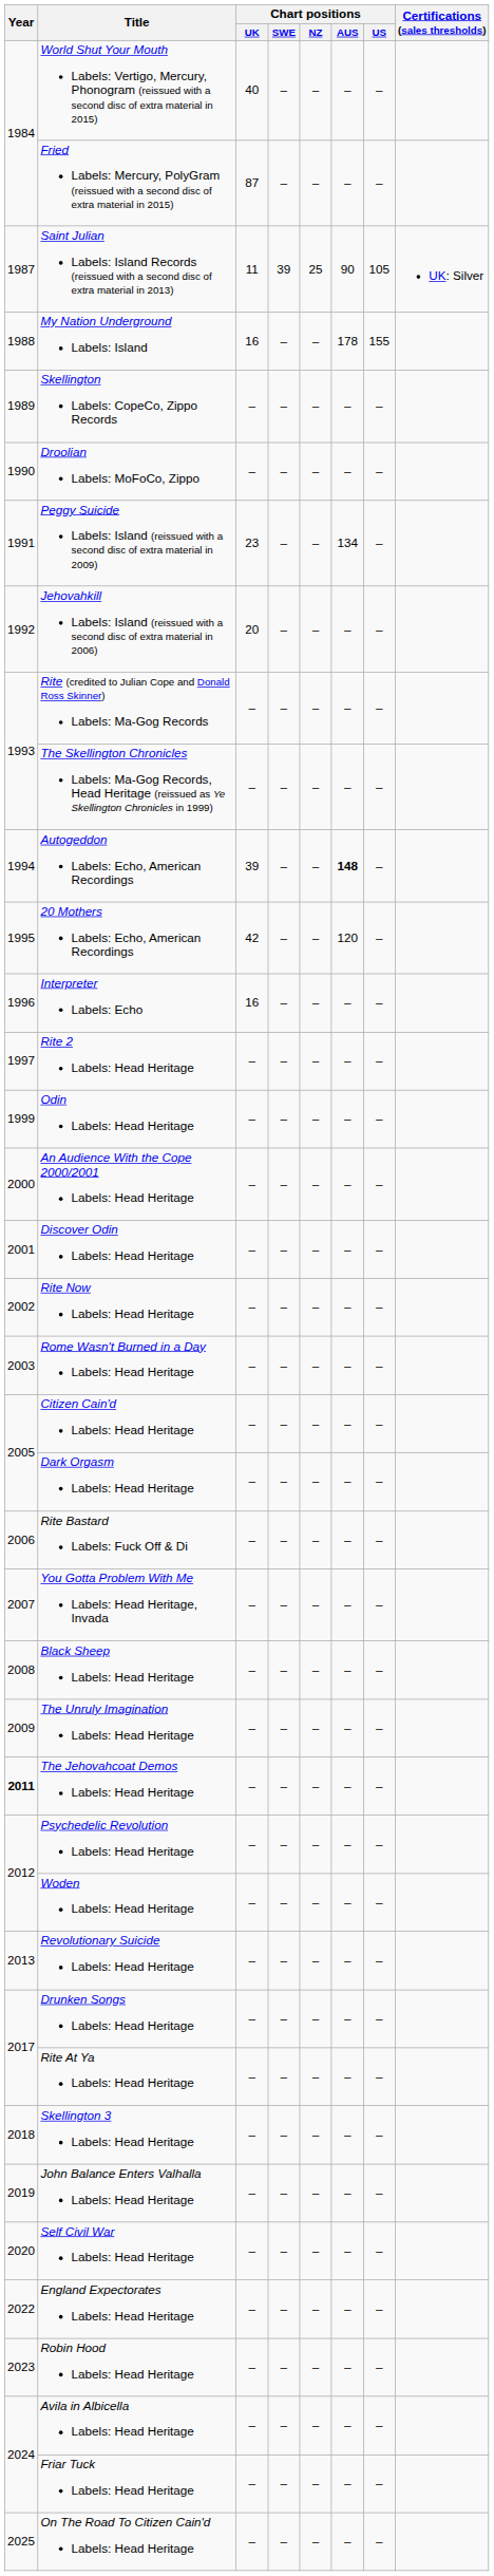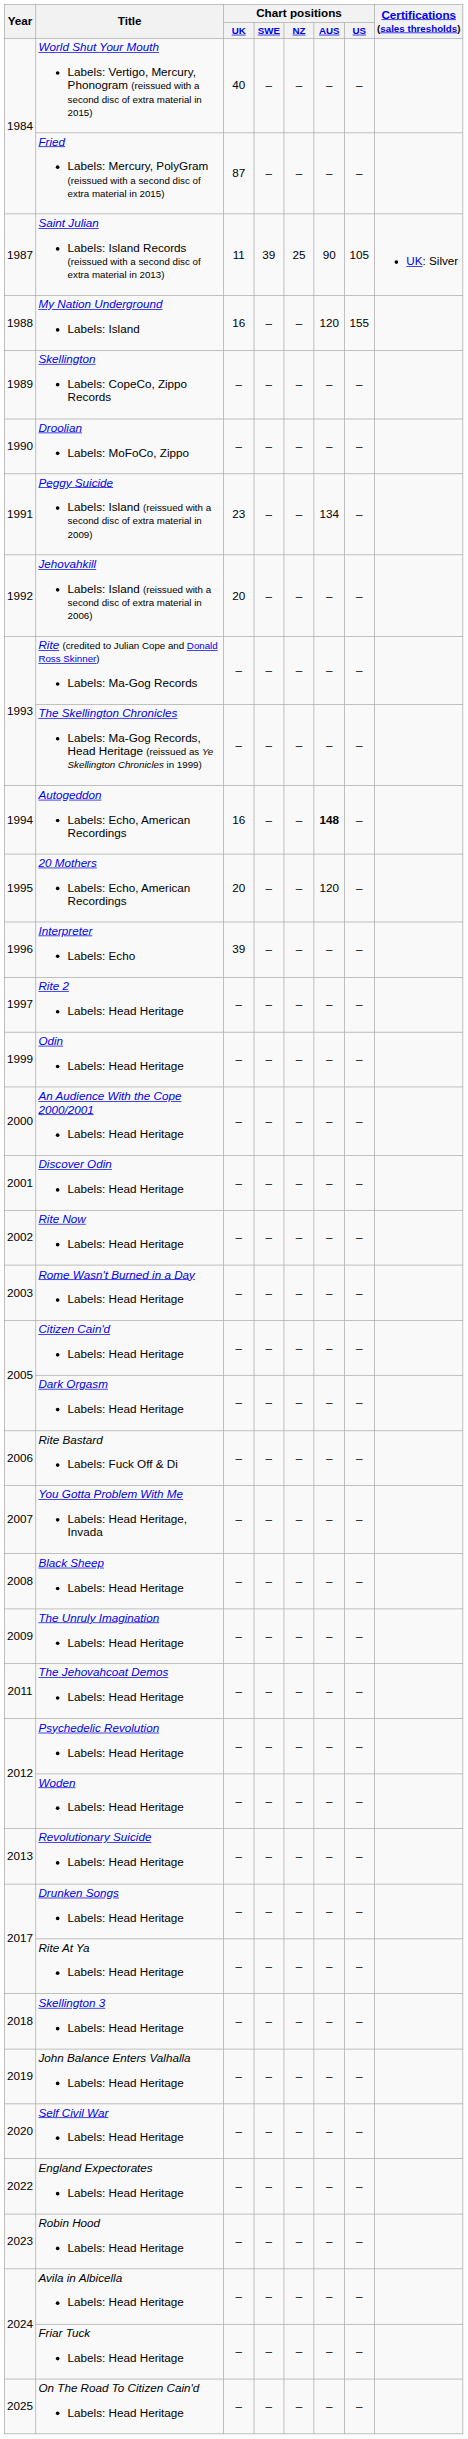 <table class="wikitable" style=text-align:center;>
 <tr>
 <th rowspan="2">Year</th>
 <th rowspan="2" style="width:250px;">Title</th>
 <th colspan="5">Chart positions</th>
 <th rowspan="2"><a href='#'>Certifications</a><br><small>(<a href='#'>sales thresholds</a>)</small></th>
 </tr>
 <tr style="font-size:smaller;">
 <th width="35"><a href='#'>UK</a><br></th>
 <th width="35"><a href='#'>SWE</a><br></th>
 <th width="35"><a href='#'>NZ</a><br></th>
 <th width="35"><a href='#'>AUS</a><br></th>
 <th width="35"><a href='#'>US</a><br></th>
 </tr>
 <tr>
 <td rowspan="2">1984</td>
 <td align=left><em><a href='#'>World Shut Your Mouth</a></em><br><ul><li>Labels: Vertigo, Mercury, Phonogram <small>(reissued with a second disc of extra material in 2015)</small></li></ul></td>
 <td>40</td>
 <td>–</td>
 <td>–</td>
 <td>–</td>
 <td>–</td>
 <td align=left></td>
 </tr>
 <tr>
 <td align=left><em><a href='#'>Fried</a></em><br><ul><li>Labels: Mercury, PolyGram <small>(reissued with a second disc of extra material in 2015)</small></li></ul></td>
 <td>87</td>
 <td>–</td>
 <td>–</td>
 <td>–</td>
 <td>–</td>
 <td align=left></td>
 </tr>
 <tr>
 <td>1987</td>
 <td align=left><em><a href='#'>Saint Julian</a></em><br><ul><li>Labels: Island Records <small>(reissued with a second disc of extra material in 2013)</small></li></ul></td>
 <td>11</td>
 <td>39</td>
 <td>25</td>
 <td>90</td>
 <td>105</td>
 <td align=left><br><ul><li><a href='#'>UK</a>: Silver</li></ul></td>
 </tr>
 <tr>
 <td>1988</td>
 <td align=left><em><a href='#'>My Nation Underground</a></em><br><ul><li>Labels: Island</li></ul></td>
 <td>16</td>
 <td>–</td>
 <td>–</td>
-<td>178</td>
+<td>120</td>
 <td>155</td>
 <td align=left></td>
 </tr>
 <tr>
 <td>1989</td>
 <td align=left><em><a href='#'>Skellington</a></em><br><ul><li>Labels: CopeCo, Zippo Records</li></ul></td>
 <td>–</td>
 <td>–</td>
 <td>–</td>
 <td>–</td>
 <td>–</td>
 <td align=left></td>
 </tr>
 <tr>
 <td>1990</td>
 <td align=left><em><a href='#'>Droolian</a></em><br><ul><li>Labels: MoFoCo, Zippo</li></ul></td>
 <td>–</td>
 <td>–</td>
 <td>–</td>
 <td>–</td>
 <td>–</td>
 <td align=left></td>
 </tr>
 <tr>
 <td>1991</td>
 <td align=left><em><a href='#'>Peggy Suicide</a></em><br><ul><li>Labels: Island <small>(reissued with a second disc of extra material in 2009)</small></li></ul></td>
 <td>23</td>
 <td>–</td>
 <td>–</td>
 <td>134</td>
 <td>–</td>
 <td align=left></td>
 </tr>
 <tr>
 <td>1992</td>
 <td align=left><em><a href='#'>Jehovahkill</a></em><br><ul><li>Labels: Island <small>(reissued with a second disc of extra material in 2006)</small></li></ul></td>
 <td>20</td>
 <td>–</td>
 <td>–</td>
 <td>–</td>
 <td>–</td>
 <td align=left></td>
 </tr>
 <tr>
 <td rowspan="2">1993</td>
 <td align=left><em><a href='#'>Rite</a></em> <small>(credited to Julian Cope and <a href='#'>Donald Ross Skinner</a>)</small><br><ul><li>Labels: Ma-Gog Records</li></ul></td>
 <td>–</td>
 <td>–</td>
 <td>–</td>
 <td>–</td>
 <td>–</td>
 <td align=left></td>
 </tr>
 <tr>
 <td align=left><em><a href='#'>The Skellington Chronicles</a></em><br><ul><li>Labels: Ma-Gog Records, Head Heritage <small>(reissued as <em>Ye Skellington Chronicles</em> in 1999)</small></li></ul></td>
 <td>–</td>
 <td>–</td>
 <td>–</td>
 <td>–</td>
 <td>–</td>
 <td align=left></td>
 </tr>
 <tr>
 <td>1994</td>
 <td align=left><em><a href='#'>Autogeddon</a></em><br><ul><li>Labels: Echo, American Recordings</li></ul></td>
-<td>39</td>
+<td>16</td>
 <td>–</td>
 <td>–</td>
 <td><strong>148</strong></td>
 <td>–</td>
 <td align=left></td>
 </tr>
 <tr>
 <td>1995</td>
 <td align=left><em><a href='#'>20 Mothers</a></em><br><ul><li>Labels: Echo, American Recordings</li></ul></td>
-<td>42</td>
+<td>20</td>
 <td>–</td>
 <td>–</td>
 <td>120</td>
 <td>–</td>
 <td align=left></td>
 </tr>
 <tr>
 <td>1996</td>
 <td align=left><em><a href='#'>Interpreter</a></em><br><ul><li>Labels: Echo</li></ul></td>
-<td>16</td>
+<td>39</td>
 <td>–</td>
 <td>–</td>
 <td>–</td>
 <td>–</td>
 <td align=left></td>
 </tr>
 <tr>
 <td>1997</td>
 <td align=left><em><a href='#'>Rite 2</a></em><br><ul><li>Labels: Head Heritage</li></ul></td>
 <td>–</td>
 <td>–</td>
 <td>–</td>
 <td>–</td>
 <td>–</td>
 <td align=left></td>
 </tr>
 <tr>
 <td>1999</td>
 <td align=left><em><a href='#'>Odin</a></em><br><ul><li>Labels: Head Heritage</li></ul></td>
 <td>–</td>
 <td>–</td>
 <td>–</td>
 <td>–</td>
 <td>–</td>
 <td align=left></td>
 </tr>
 <tr>
 <td>2000</td>
 <td align=left><em><a href='#'>An Audience With the Cope 2000/2001</a></em><br><ul><li>Labels: Head Heritage</li></ul></td>
 <td>–</td>
 <td>–</td>
 <td>–</td>
 <td>–</td>
 <td>–</td>
 <td align=left></td>
 </tr>
 <tr>
 <td>2001</td>
 <td align=left><em><a href='#'>Discover Odin</a></em><br><ul><li>Labels: Head Heritage</li></ul></td>
 <td>–</td>
 <td>–</td>
 <td>–</td>
 <td>–</td>
 <td>–</td>
 <td align=left></td>
 </tr>
 <tr>
 <td>2002</td>
 <td align=left><em><a href='#'>Rite Now</a></em><br><ul><li>Labels: Head Heritage</li></ul></td>
 <td>–</td>
 <td>–</td>
 <td>–</td>
 <td>–</td>
 <td>–</td>
 <td align=left></td>
 </tr>
 <tr>
 <td>2003</td>
 <td align=left><em><a href='#'>Rome Wasn't Burned in a Day</a></em><br><ul><li>Labels: Head Heritage</li></ul></td>
 <td>–</td>
 <td>–</td>
 <td>–</td>
 <td>–</td>
 <td>–</td>
 <td align=left></td>
 </tr>
 <tr>
 <td rowspan="2">2005</td>
 <td align=left><em><a href='#'>Citizen Cain'd</a></em><br><ul><li>Labels: Head Heritage</li></ul></td>
 <td>–</td>
 <td>–</td>
 <td>–</td>
 <td>–</td>
 <td>–</td>
 <td align=left></td>
 </tr>
 <tr>
 <td align=left><em><a href='#'>Dark Orgasm</a></em><br><ul><li>Labels: Head Heritage</li></ul></td>
 <td>–</td>
 <td>–</td>
 <td>–</td>
 <td>–</td>
 <td>–</td>
 <td align=left></td>
 </tr>
 <tr>
 <td>2006</td>
 <td align=left><em>Rite Bastard</em><br><ul><li>Labels: Fuck Off & Di</li></ul></td>
 <td>–</td>
 <td>–</td>
 <td>–</td>
 <td>–</td>
 <td>–</td>
 <td align=left></td>
 </tr>
 <tr>
 <td>2007</td>
 <td align=left><em><a href='#'>You Gotta Problem With Me</a></em><br><ul><li>Labels: Head Heritage, Invada</li></ul></td>
 <td>–</td>
 <td>–</td>
 <td>–</td>
 <td>–</td>
 <td>–</td>
 <td align=left></td>
 </tr>
 <tr>
 <td>2008</td>
 <td align=left><em><a href='#'>Black Sheep</a></em><br><ul><li>Labels: Head Heritage</li></ul></td>
 <td>–</td>
 <td>–</td>
 <td>–</td>
 <td>–</td>
 <td>–</td>
 <td align=left></td>
 </tr>
 <tr>
 <td>2009</td>
 <td align=left><em><a href='#'>The Unruly Imagination</a></em><br><ul><li>Labels: Head Heritage</li></ul></td>
 <td>–</td>
 <td>–</td>
 <td>–</td>
 <td>–</td>
 <td>–</td>
 <td align=left></td>
 </tr>
 <tr>
-<td><strong>2011</strong></td>
+<td>2011</td>
 <td align=left><em><a href='#'>The Jehovahcoat Demos</a></em><br><ul><li>Labels: Head Heritage</li></ul></td>
 <td>–</td>
 <td>–</td>
 <td>–</td>
 <td>–</td>
 <td>–</td>
 <td align=left></td>
 </tr>
 <tr>
 <td rowspan="2">2012</td>
 <td align=left><em><a href='#'>Psychedelic Revolution</a></em><br><ul><li>Labels: Head Heritage</li></ul></td>
 <td>–</td>
 <td>–</td>
 <td>–</td>
 <td>–</td>
 <td>–</td>
 <td align=left></td>
 </tr>
 <tr>
 <td align=left><em><a href='#'>Woden</a></em><br><ul><li>Labels: Head Heritage</li></ul></td>
 <td>–</td>
 <td>–</td>
 <td>–</td>
 <td>–</td>
 <td>–</td>
 <td align=left></td>
 </tr>
 <tr>
 <td>2013</td>
 <td align=left><em><a href='#'>Revolutionary Suicide</a></em><br><ul><li>Labels: Head Heritage</li></ul></td>
 <td>–</td>
 <td>–</td>
 <td>–</td>
 <td>–</td>
 <td>–</td>
 <td align=left></td>
 </tr>
 <tr>
 <td rowspan="2">2017</td>
 <td align=left><em><a href='#'>Drunken Songs</a></em><br><ul><li>Labels: Head Heritage</li></ul></td>
 <td>–</td>
 <td>–</td>
 <td>–</td>
 <td>–</td>
 <td>–</td>
 <td align=left></td>
 </tr>
 <tr>
 <td align=left><em>Rite At Ya</em><br><ul><li>Labels: Head Heritage</li></ul></td>
 <td>–</td>
 <td>–</td>
 <td>–</td>
 <td>–</td>
 <td>–</td>
 <td align=left></td>
 </tr>
 <tr>
 <td rowspan="1">2018</td>
 <td align=left><em><a href='#'>Skellington 3</a></em><br><ul><li>Labels: Head Heritage</li></ul></td>
 <td>–</td>
 <td>–</td>
 <td>–</td>
 <td>–</td>
 <td>–</td>
 <td align=left></td>
 </tr>
 <tr>
 <td rowspan="1">2019</td>
 <td align=left><em>John Balance Enters Valhalla</em><br><ul><li>Labels: Head Heritage</li></ul></td>
 <td>–</td>
 <td>–</td>
 <td>–</td>
 <td>–</td>
 <td>–</td>
 <td align=left></td>
 </tr>
 <tr>
 <td rowspan="1">2020</td>
 <td align=left><em><a href='#'>Self Civil War</a></em><br><ul><li>Labels: Head Heritage</li></ul></td>
 <td>–</td>
 <td>–</td>
 <td>–</td>
 <td>–</td>
 <td>–</td>
 <td align=left></td>
 </tr>
 <tr>
 <td rowspan="1">2022</td>
 <td align=left><em>England Expectorates</em><br><ul><li>Labels: Head Heritage</li></ul></td>
 <td>–</td>
 <td>–</td>
 <td>–</td>
 <td>–</td>
 <td>–</td>
 <td align=left></td>
 </tr>
 <tr>
 <td rowspan="1">2023</td>
 <td align=left><em>Robin Hood</em><br><ul><li>Labels: Head Heritage</li></ul></td>
 <td>–</td>
 <td>–</td>
 <td>–</td>
 <td>–</td>
 <td>–</td>
 <td align=left></td>
 </tr>
 <tr>
 <td rowspan="2">2024</td>
 <td align=left><em>Avila in Albicella</em><br><ul><li>Labels: Head Heritage</li></ul></td>
 <td>–</td>
 <td>–</td>
 <td>–</td>
 <td>–</td>
 <td>–</td>
 <td align=left></td>
 </tr>
 <tr>
 <td align=left><em>Friar Tuck</em><br><ul><li>Labels: Head Heritage</li></ul></td>
 <td>–</td>
 <td>–</td>
 <td>–</td>
 <td>–</td>
 <td>–</td>
 <td align=left></td>
 </tr>
 <tr>
 <td rowspan="2">2025</td>
 <td align=left><em>On The Road To Citizen Cain'd</em><br><ul><li>Labels: Head Heritage</li></ul></td>
 <td>–</td>
 <td>–</td>
 <td>–</td>
 <td>–</td>
 <td>–</td>
 <td></td>
 </tr>
 </table>
